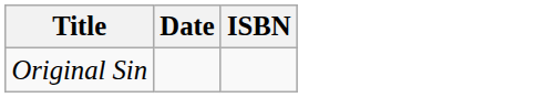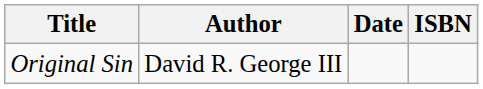 <table class="wikitable">
 <tr>
 <th>Title</th>
+<th>Author</th>
 <th>Date</th>
 <th>ISBN</th>
 </tr>
 <tr>
 <td><em>Original Sin</em></td>
+<td>David R. George III</td>
 <td></td>
 <td></td>
 </tr>
 </table>
